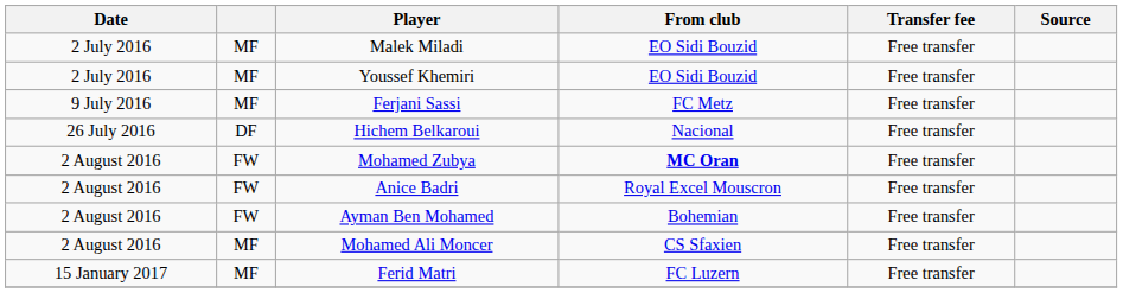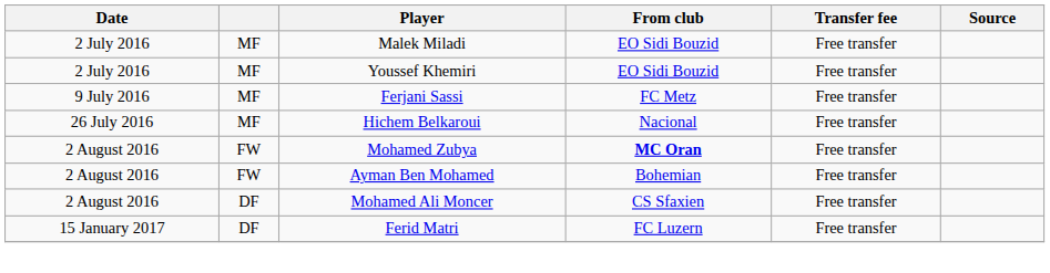 <table class="wikitable sortable" style="width:70%; text-align:center; font-size:85%; text-align:centre;">
 <tr>
 <th><strong>Date</strong></th>
 <th><strong></strong></th>
 <th><strong>Player</strong></th>
 <th><strong>From club</strong></th>
 <th><strong>Transfer fee</strong></th>
 <th><strong>Source</strong></th>
 </tr>
 <tr>
 <td>2 July 2016</td>
 <td>MF</td>
 <td> Malek Miladi</td>
 <td><a href='#'>EO Sidi Bouzid</a></td>
 <td>Free transfer</td>
 <td></td>
 </tr>
 <tr>
 <td>2 July 2016</td>
 <td>MF</td>
 <td> Youssef Khemiri</td>
 <td><a href='#'>EO Sidi Bouzid</a></td>
 <td>Free transfer</td>
 <td></td>
 </tr>
 <tr>
 <td>9 July 2016</td>
 <td>MF</td>
 <td> <a href='#'>Ferjani Sassi</a></td>
 <td> <a href='#'>FC Metz</a></td>
 <td>Free transfer</td>
 <td></td>
 </tr>
 <tr>
 <td>26 July 2016</td>
-<td>DF</td>
+<td>MF</td>
 <td> <a href='#'>Hichem Belkaroui</a></td>
 <td> <a href='#'>Nacional</a></td>
 <td>Free transfer</td>
 <td></td>
 </tr>
 <tr>
 <td>2 August 2016</td>
 <td>FW</td>
 <td> <a href='#'>Mohamed Zubya</a></td>
 <td><strong> <a href='#'>MC Oran</a></strong></td>
 <td>Free transfer</td>
 <td></td>
 </tr>
 <tr>
 <td>2 August 2016</td>
 <td>FW</td>
-<td> <a href='#'>Anice Badri</a></td>
-<td> <a href='#'>Royal Excel Mouscron</a></td>
-<td>Free transfer</td>
-<td></td>
-</tr>
-<tr>
-<td>2 August 2016</td>
-<td>FW</td>
 <td> <a href='#'>Ayman Ben Mohamed</a></td>
 <td> <a href='#'>Bohemian</a></td>
 <td>Free transfer</td>
 <td></td>
 </tr>
 <tr>
 <td>2 August 2016</td>
-<td>MF</td>
+<td>DF</td>
 <td> <a href='#'>Mohamed Ali Moncer</a></td>
 <td><a href='#'>CS Sfaxien</a></td>
 <td>Free transfer</td>
 <td></td>
 </tr>
 <tr>
 <td>15 January 2017</td>
-<td>MF</td>
+<td>DF</td>
 <td> <a href='#'>Ferid Matri</a></td>
 <td> <a href='#'>FC Luzern</a></td>
 <td>Free transfer</td>
 <td></td>
 </tr>
 <tr>
 </tr>
 </table>
